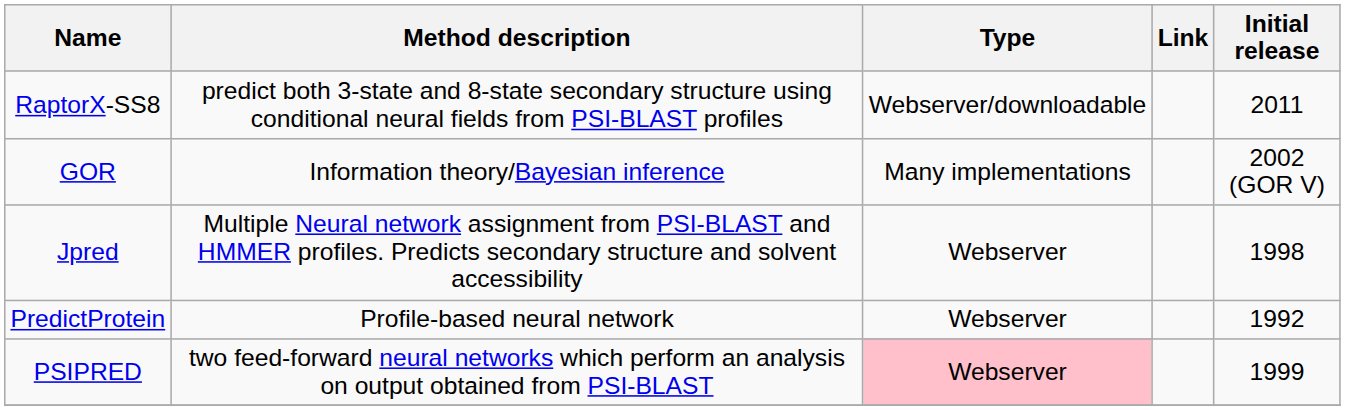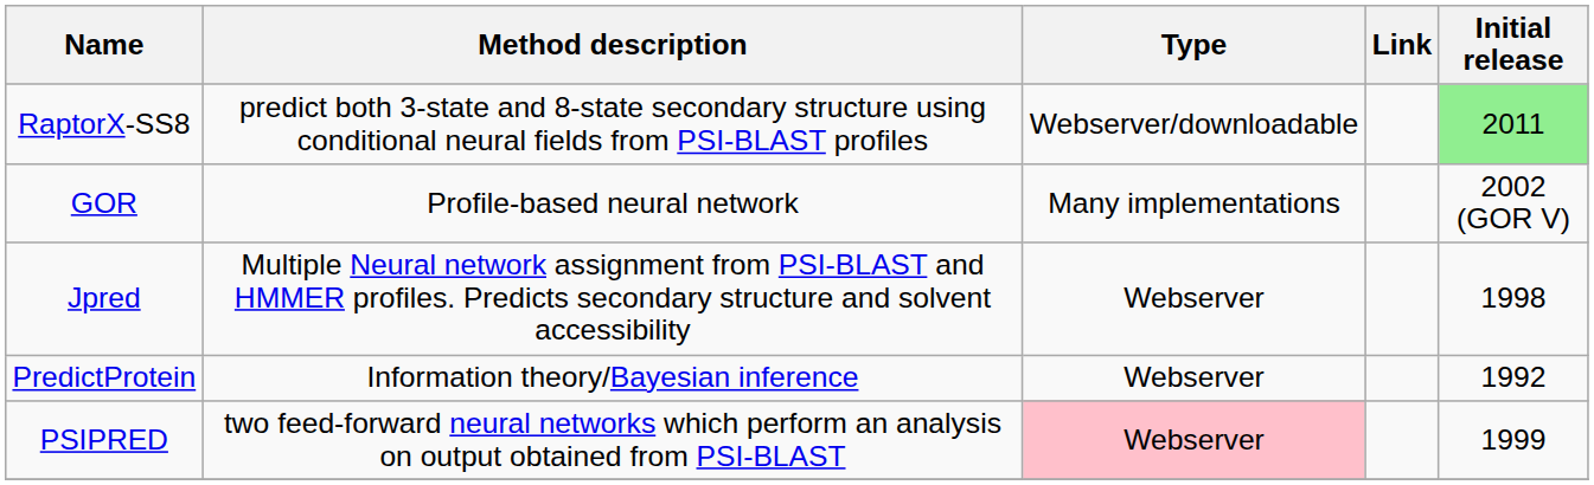 <table class="wikitable" style="text-align: center">
 <tr>
 <th>Name</th>
 <th>Method description</th>
 <th>Type</th>
 <th>Link</th>
 <th>Initial release</th>
 </tr>
 <tr>
 <td><a href='#'>RaptorX</a>-SS8</td>
 <td>predict both 3-state and 8-state secondary structure using conditional neural fields from <a href='#'>PSI-BLAST</a> profiles</td>
 <td>Webserver/downloadable</td>
 <td> </td>
-<td>2011</td>
+<td style="background: lightgreen;">2011</td>
 </tr>
 <tr>
 <td><a href='#'>GOR</a></td>
-<td>Information theory/<a href='#'>Bayesian inference</a></td>
+<td>Profile-based neural network</td>
 <td>Many implementations</td>
 <td> </td>
 <td>2002 (GOR V)</td>
 </tr>
 <tr>
 <td><a href='#'>Jpred</a></td>
 <td>Multiple <a href='#'>Neural network</a> assignment from <a href='#'>PSI-BLAST</a> and <a href='#'>HMMER</a> profiles.  Predicts secondary structure and solvent accessibility</td>
 <td>Webserver</td>
 <td></td>
 <td>1998</td>
 </tr>
 <tr>
 <td><a href='#'>PredictProtein</a></td>
-<td>Profile-based neural network</td>
+<td>Information theory/<a href='#'>Bayesian inference</a></td>
 <td>Webserver</td>
 <td></td>
 <td>1992</td>
 </tr>
 <tr>
 <td><a href='#'>PSIPRED</a></td>
 <td>two feed-forward <a href='#'>neural networks</a> which perform an analysis on output obtained from <a href='#'>PSI-BLAST</a></td>
 <td style="background: pink;">Webserver</td>
 <td></td>
 <td>1999</td>
 </tr>
 <tr>
 </tr>
 </table>
